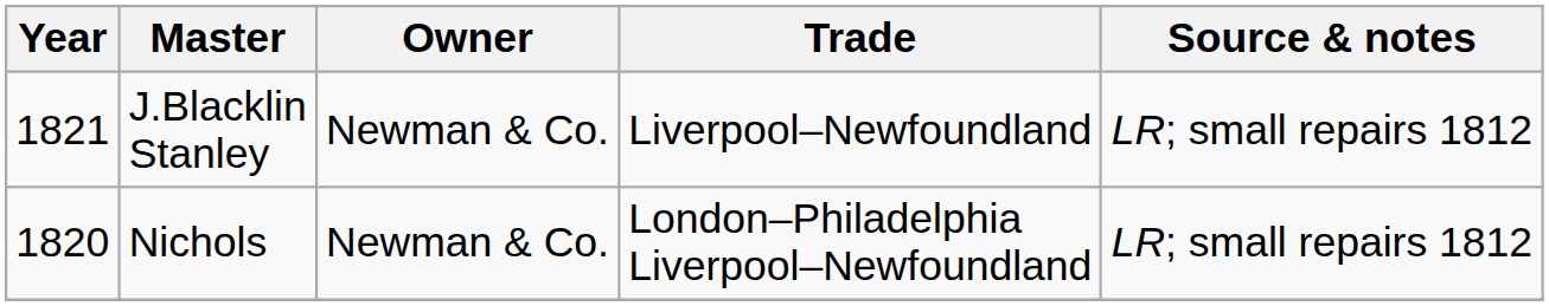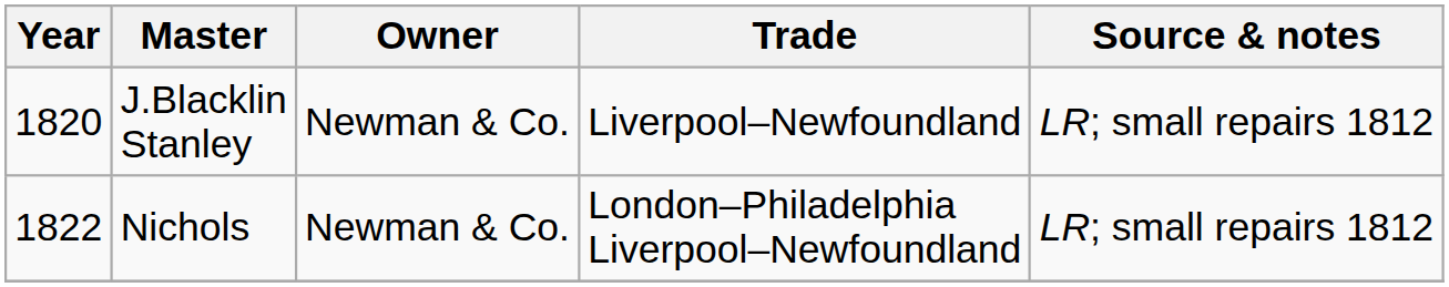 <table class=" wikitable">
 <tr>
 <th>Year</th>
 <th>Master</th>
 <th>Owner</th>
 <th>Trade</th>
 <th>Source & notes</th>
 </tr>
 <tr>
-<td>1821</td>
+<td>1820</td>
 <td>J.Blacklin<br>Stanley</td>
 <td>Newman & Co.</td>
 <td>Liverpool–Newfoundland</td>
 <td><em>LR</em>; small repairs 1812</td>
 </tr>
 <tr>
-<td>1820</td>
+<td>1822</td>
 <td>Nichols</td>
 <td>Newman & Co.</td>
 <td>London–Philadelphia<br>Liverpool–Newfoundland</td>
 <td><em>LR</em>; small repairs 1812</td>
 </tr>
 <tr>
 </tr>
 </table>
